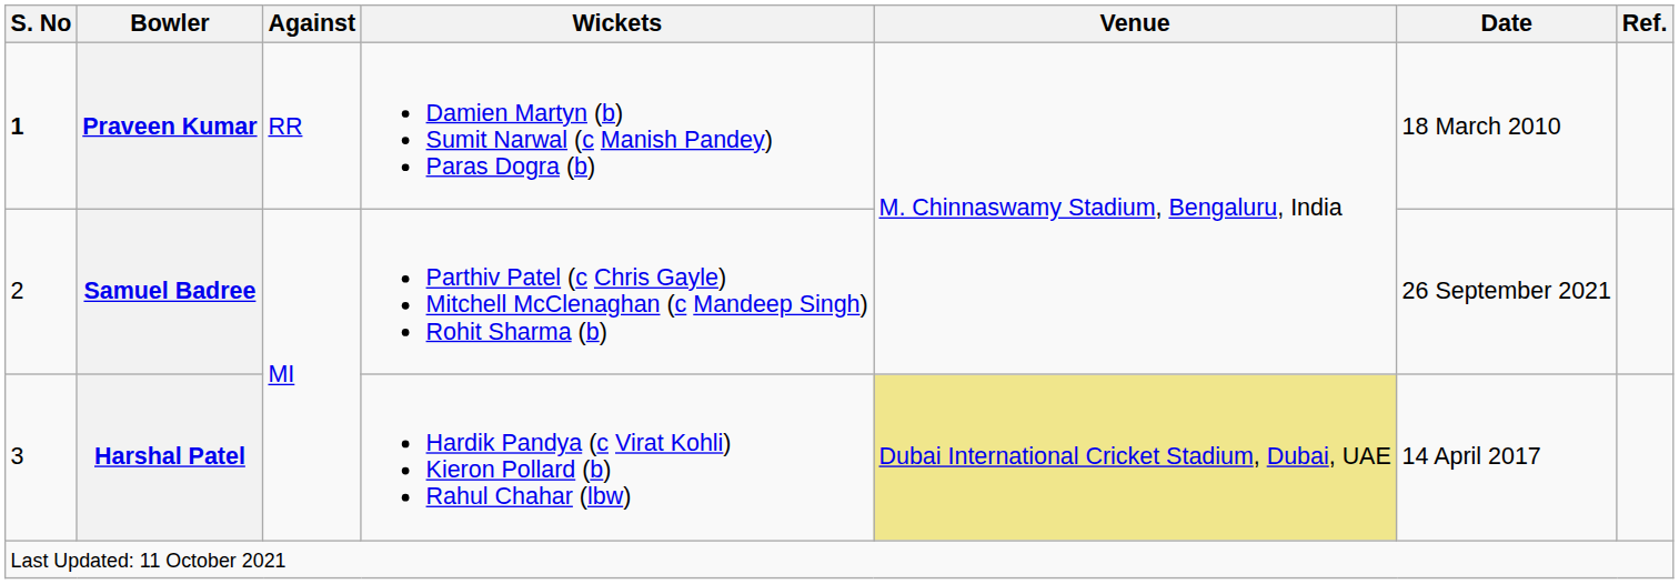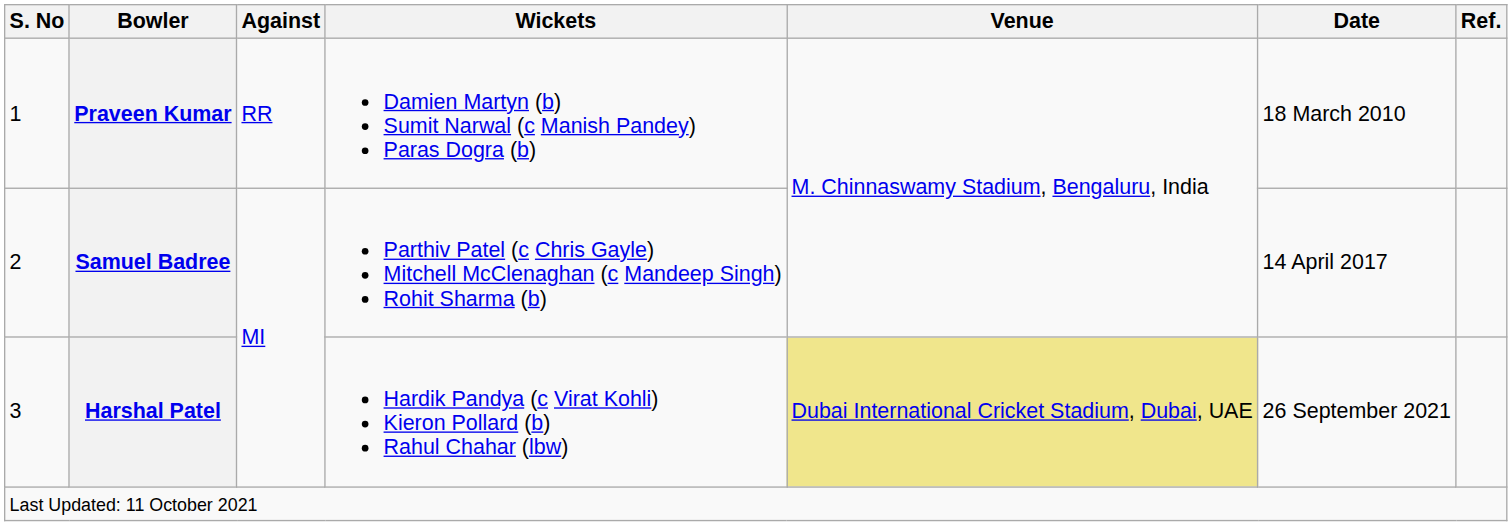 <table class="wikitable">
 <tr>
 <th>S. No</th>
 <th>Bowler</th>
 <th>Against</th>
 <th>Wickets</th>
 <th>Venue</th>
 <th>Date</th>
 <th>Ref.</th>
 </tr>
 <tr>
-<td><strong>1</strong></td>
+<td>1</td>
 <th scope="row" style="text-align:center;"><a href='#'>Praveen Kumar</a></th>
 <td><a href='#'>RR</a></td>
 <td><br><ul><li><a href='#'>Damien Martyn</a> (<a href='#'>b</a>)</li><li><a href='#'>Sumit Narwal</a> (<a href='#'>c</a> <a href='#'>Manish Pandey</a>)</li><li><a href='#'>Paras Dogra</a> (<a href='#'>b</a>)</li></ul></td>
 <td rowspan=2><a href='#'>M. Chinnaswamy Stadium</a>, <a href='#'>Bengaluru</a>, India</td>
 <td>18 March 2010</td>
 <td></td>
 </tr>
 <tr>
 <td>2</td>
 <th scope="row" style="text-align:center;"><a href='#'>Samuel Badree</a></th>
 <td rowspan=2><a href='#'>MI</a></td>
 <td><br><ul><li><a href='#'>Parthiv Patel</a> (<a href='#'>c</a> <a href='#'>Chris Gayle</a>)</li><li><a href='#'>Mitchell McClenaghan</a> (<a href='#'>c</a> <a href='#'>Mandeep Singh</a>)</li><li><a href='#'>Rohit Sharma</a> (<a href='#'>b</a>)</li></ul></td>
-<td>26 September 2021</td>
+<td>14 April 2017</td>
 <td></td>
 </tr>
 <tr>
 <td>3</td>
 <th scope="row" style="text-align:center;"><a href='#'>Harshal Patel</a></th>
 <td><br><ul><li><a href='#'>Hardik Pandya</a> (<a href='#'>c</a> <a href='#'>Virat Kohli</a>)</li><li><a href='#'>Kieron Pollard</a> (<a href='#'>b</a>)</li><li><a href='#'>Rahul Chahar</a> (<a href='#'>lbw</a>)</li></ul></td>
 <td style="background: khaki;"><a href='#'>Dubai International Cricket Stadium</a>, <a href='#'>Dubai</a>, UAE</td>
-<td>14 April 2017</td>
+<td>26 September 2021</td>
 <td></td>
 </tr>
 <tr class=sortbottom>
 <td colspan=8><small>Last Updated: 11 October 2021</small></td>
 </tr>
 </table>
